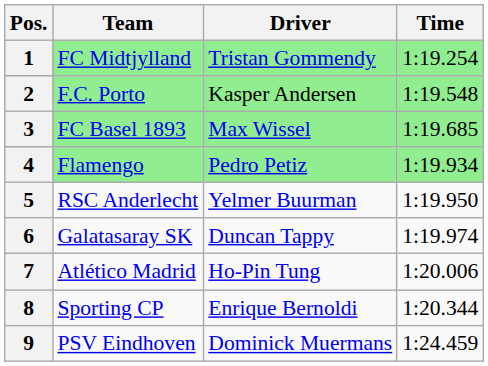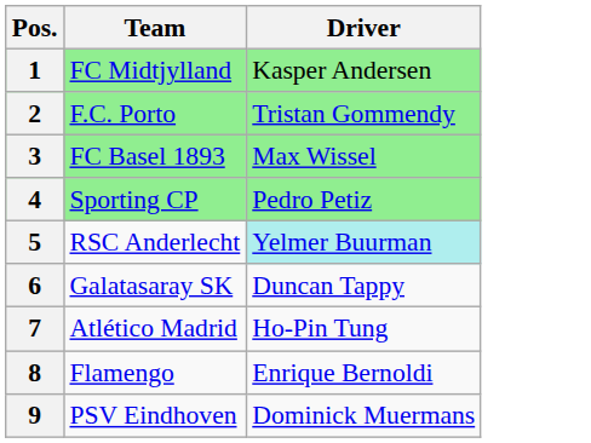 <table class=wikitable style="font-size:95%">
 <tr>
 <th>Pos.</th>
 <th>Team</th>
 <th>Driver</th>
-<th>Time</th>
 </tr>
 <tr style="background:lightgreen;">
 <th>1</th>
 <td> <a href='#'>FC Midtjylland</a></td>
-<td> <a href='#'>Tristan Gommendy</a></td>
-<td>1:19.254</td>
+<td> Kasper Andersen</td>
 </tr>
 <tr style="background:lightgreen;">
 <th>2</th>
 <td> <a href='#'>F.C. Porto</a></td>
-<td> Kasper Andersen</td>
-<td>1:19.548</td>
+<td> <a href='#'>Tristan Gommendy</a></td>
 </tr>
 <tr style="background:lightgreen;">
 <th>3</th>
 <td> <a href='#'>FC Basel 1893</a></td>
 <td> <a href='#'>Max Wissel</a></td>
-<td>1:19.685</td>
 </tr>
 <tr style="background:lightgreen;">
 <th>4</th>
-<td> <a href='#'>Flamengo</a></td>
+<td> <a href='#'>Sporting CP</a></td>
 <td> <a href='#'>Pedro Petiz</a></td>
-<td>1:19.934</td>
 </tr>
 <tr>
 <th>5</th>
 <td> <a href='#'>RSC Anderlecht</a></td>
-<td> <a href='#'>Yelmer Buurman</a></td>
-<td>1:19.950</td>
+<td style="background: paleturquoise;"> <a href='#'>Yelmer Buurman</a></td>
 </tr>
 <tr>
 <th>6</th>
 <td> <a href='#'>Galatasaray SK</a></td>
 <td> <a href='#'>Duncan Tappy</a></td>
-<td>1:19.974</td>
 </tr>
 <tr>
 <th>7</th>
 <td> <a href='#'>Atlético Madrid</a></td>
 <td> <a href='#'>Ho-Pin Tung</a></td>
-<td>1:20.006</td>
 </tr>
 <tr>
 <th>8</th>
-<td> <a href='#'>Sporting CP</a></td>
+<td> <a href='#'>Flamengo</a></td>
 <td> <a href='#'>Enrique Bernoldi</a></td>
-<td>1:20.344</td>
 </tr>
 <tr>
 <th>9</th>
 <td> <a href='#'>PSV Eindhoven</a></td>
 <td> <a href='#'>Dominick Muermans</a></td>
-<td>1:24.459</td>
 </tr>
 </table>
